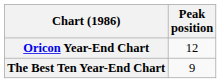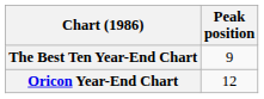 <table class="wikitable plainrowheaders" style="text-align:center;">
 <tr>
 <th>Chart (1986)</th>
 <th>Peak<br>position</th>
 </tr>
 <tr>
+<th scope="row">The Best Ten Year-End Chart</th>
+<td>9</td>
+</tr>
+<tr>
 <th scope="row"><a href='#'>Oricon</a> Year-End Chart</th>
 <td>12</td>
 </tr>
-<tr>
-<th scope="row">The Best Ten Year-End Chart</th>
-<td>9</td>
-</tr>
 </table>
